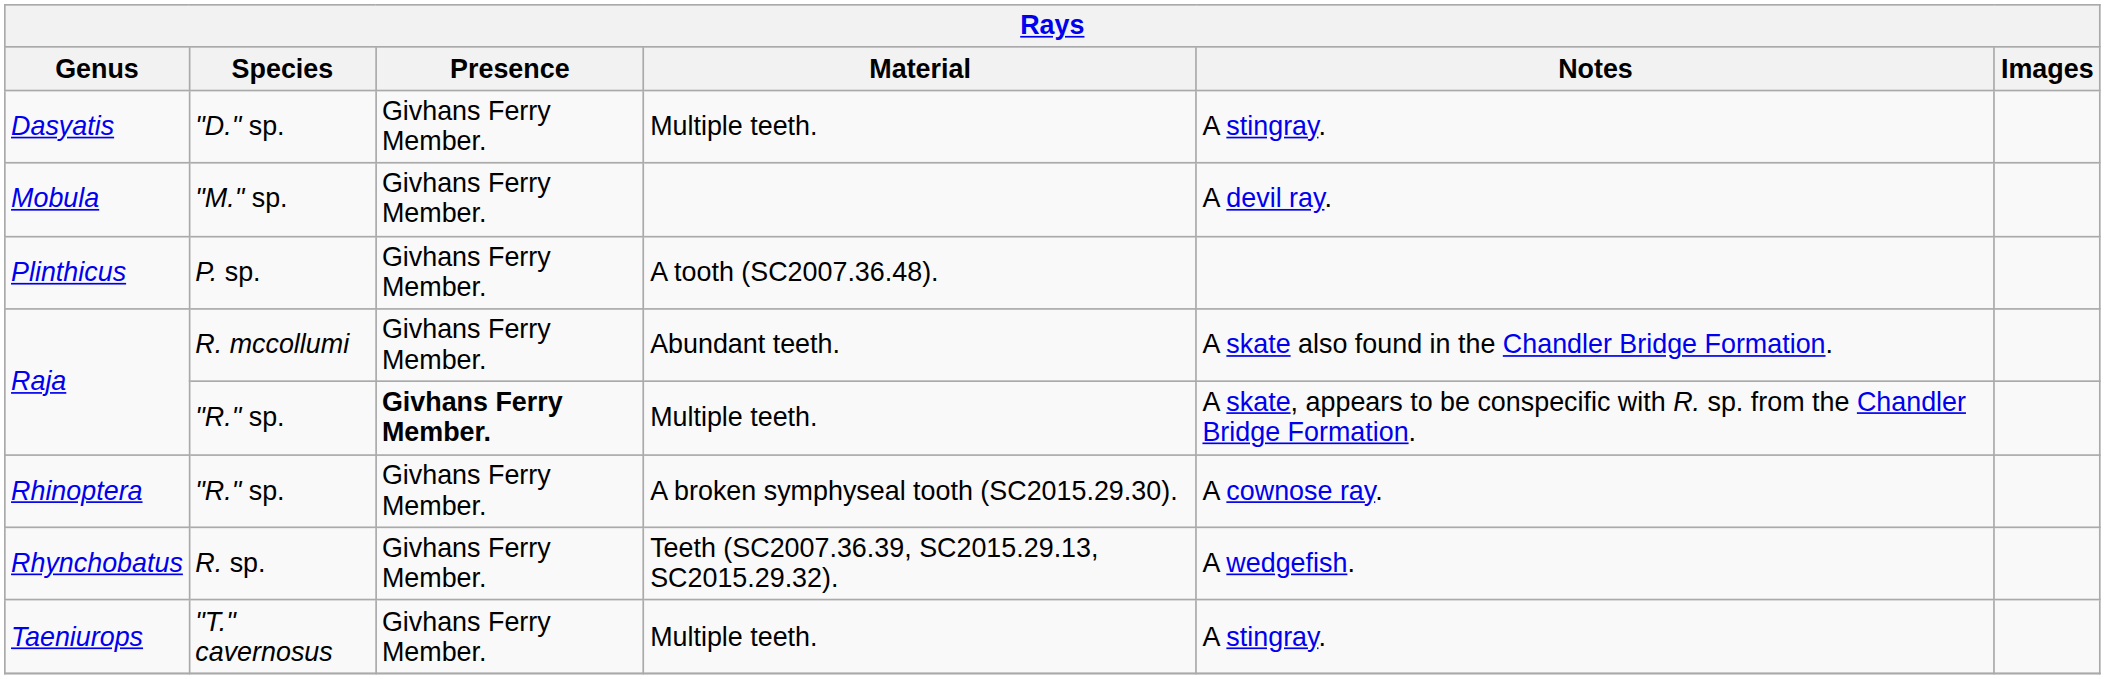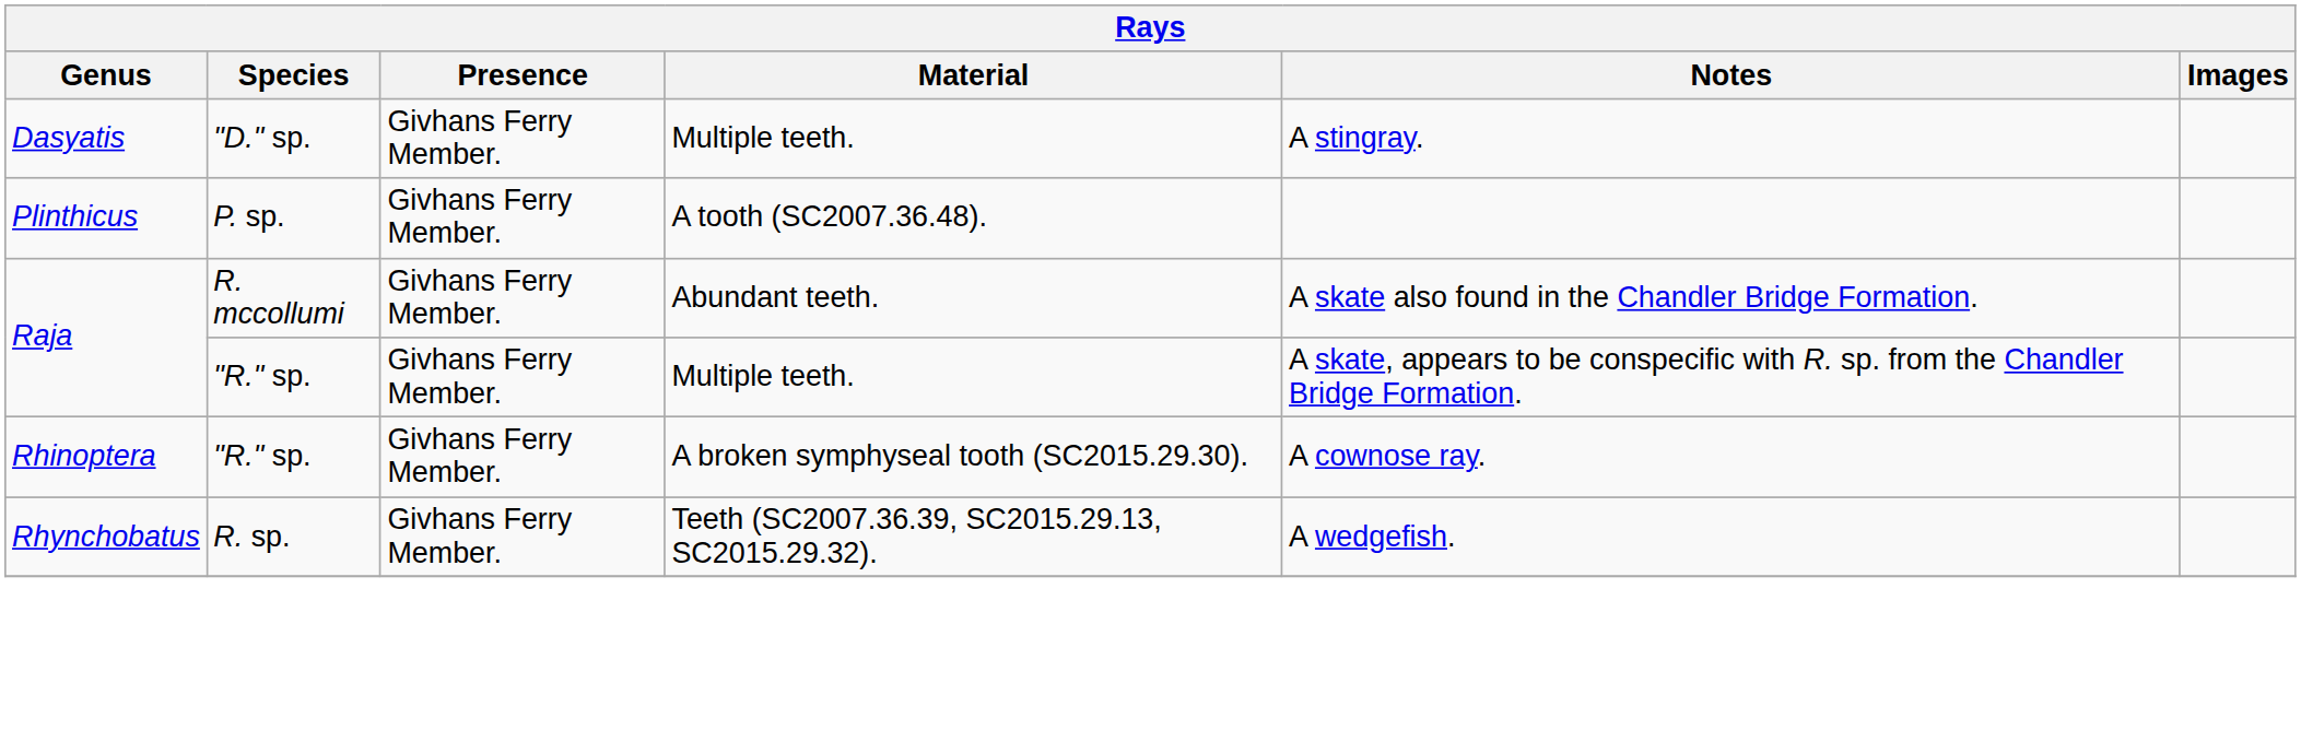 <table class="wikitable" align="center">
 <tr>
 <th colspan="6" align="center"><strong><a href='#'>Rays</a></strong></th>
 </tr>
 <tr>
 <th>Genus</th>
 <th>Species</th>
 <th>Presence</th>
 <th><strong>Material</strong></th>
 <th>Notes</th>
 <th>Images</th>
 </tr>
 <tr>
 <td><em><a href='#'>Dasyatis</a></em></td>
 <td><em>"D."</em> sp.</td>
 <td>Givhans Ferry Member.</td>
 <td>Multiple teeth.</td>
 <td>A <a href='#'>stingray</a>.</td>
 <td></td>
 </tr>
 <tr>
-<td><em><a href='#'>Mobula</a></em></td>
-<td><em>"M."</em> sp.</td>
-<td>Givhans Ferry Member.</td>
-<td></td>
-<td>A <a href='#'>devil ray</a>.</td>
-<td></td>
-</tr>
-<tr>
 <td><em><a href='#'>Plinthicus</a></em></td>
 <td><em>P.</em> sp.</td>
 <td>Givhans Ferry Member.</td>
 <td>A tooth (SC2007.36.48).</td>
 <td></td>
 <td></td>
 </tr>
 <tr>
 <td rowspan="2"><em><a href='#'>Raja</a></em></td>
 <td><em>R. mccollumi</em></td>
 <td>Givhans Ferry Member.</td>
 <td>Abundant teeth.</td>
 <td>A <a href='#'>skate</a> also found in the <a href='#'>Chandler Bridge Formation</a>.</td>
 <td></td>
 </tr>
 <tr>
 <td><em>"R."</em> sp.</td>
-<td><strong>Givhans Ferry Member.</strong></td>
+<td>Givhans Ferry Member.</td>
 <td>Multiple teeth.</td>
 <td>A <a href='#'>skate</a>, appears to be conspecific with <em>R.</em> sp. from the <a href='#'>Chandler Bridge Formation</a>.</td>
 <td></td>
 </tr>
 <tr>
 <td><em><a href='#'>Rhinoptera</a></em></td>
 <td><em>"R."</em> sp.</td>
 <td>Givhans Ferry Member.</td>
 <td>A broken symphyseal tooth (SC2015.29.30).</td>
 <td>A <a href='#'>cownose ray</a>.</td>
 <td></td>
 </tr>
 <tr>
 <td><em><a href='#'>Rhynchobatus</a></em></td>
 <td><em>R.</em> sp.</td>
 <td>Givhans Ferry Member.</td>
 <td>Teeth (SC2007.36.39, SC2015.29.13, SC2015.29.32).</td>
 <td>A <a href='#'>wedgefish</a>.</td>
 <td></td>
 </tr>
 <tr>
-<td><em><a href='#'>Taeniurops</a></em></td>
-<td><em>"T." cavernosus</em></td>
-<td>Givhans Ferry Member.</td>
-<td>Multiple teeth.</td>
-<td>A <a href='#'>stingray</a>.</td>
-<td></td>
-</tr>
-<tr>
 </tr>
 </table>
